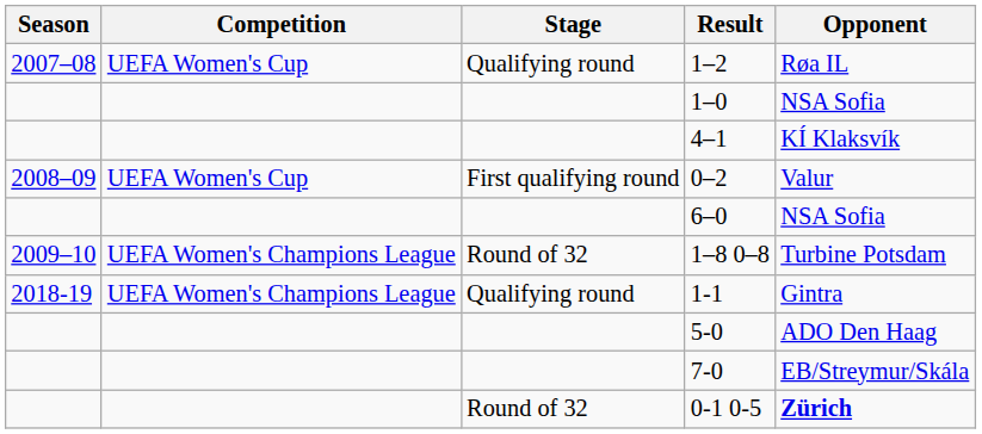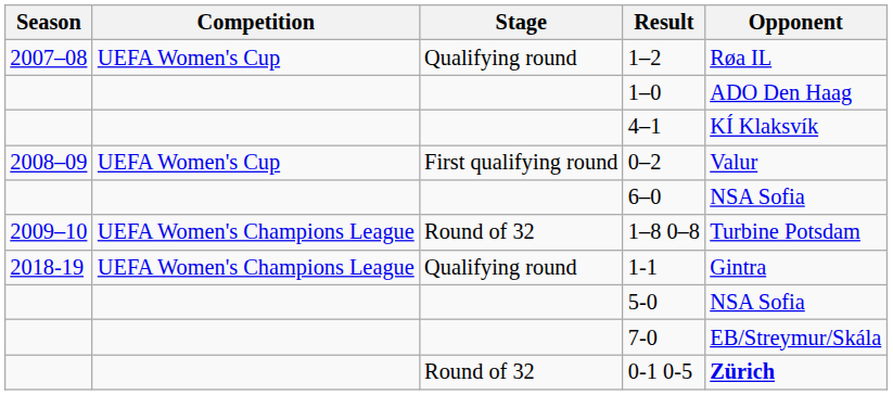 <table class="wikitable">
 <tr>
 <th>Season</th>
 <th>Competition</th>
 <th>Stage</th>
 <th>Result</th>
 <th>Opponent</th>
 </tr>
 <tr>
 <td><a href='#'>2007–08</a></td>
 <td><a href='#'>UEFA Women's Cup</a></td>
 <td>Qualifying round</td>
 <td>1–2</td>
 <td> <a href='#'>Røa IL</a></td>
 </tr>
 <tr>
 <td></td>
 <td></td>
 <td></td>
 <td>1–0</td>
-<td><a href='#'>NSA Sofia</a></td>
+<td> <a href='#'>ADO Den Haag</a></td>
 </tr>
 <tr>
 <td></td>
 <td></td>
 <td></td>
 <td>4–1</td>
 <td> <a href='#'>KÍ Klaksvík</a></td>
 </tr>
 <tr>
 <td><a href='#'>2008–09</a></td>
 <td><a href='#'>UEFA Women's Cup</a></td>
 <td>First qualifying round</td>
 <td>0–2</td>
 <td> <a href='#'>Valur</a></td>
 </tr>
 <tr>
 <td></td>
 <td></td>
 <td></td>
 <td>6–0</td>
 <td> <a href='#'>NSA Sofia</a></td>
 </tr>
 <tr>
 <td><a href='#'>2009–10</a></td>
 <td><a href='#'>UEFA Women's Champions League</a></td>
 <td>Round of 32</td>
 <td>1–8 0–8</td>
 <td> <a href='#'>Turbine Potsdam</a></td>
 </tr>
 <tr>
 <td><a href='#'>2018-19</a></td>
 <td><a href='#'>UEFA Women's Champions League</a></td>
 <td>Qualifying round</td>
 <td>1-1</td>
 <td><a href='#'>Gintra</a></td>
 </tr>
 <tr>
 <td></td>
 <td></td>
 <td></td>
 <td>5-0</td>
-<td> <a href='#'>ADO Den Haag</a></td>
+<td><a href='#'>NSA Sofia</a></td>
 </tr>
 <tr>
 <td></td>
 <td></td>
 <td></td>
 <td>7-0</td>
 <td><a href='#'>EB/Streymur/Skála</a></td>
 </tr>
 <tr>
 <td></td>
 <td></td>
 <td>Round of 32</td>
 <td>0-1 0-5</td>
 <td><strong><a href='#'>Zürich</a></strong></td>
 </tr>
 </table>
